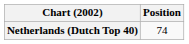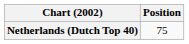 <table class="wikitable plainrowheaders" style="text-align:center">
 <tr>
 <th>Chart (2002)</th>
 <th>Position</th>
 </tr>
 <tr>
 <th scope="row">Netherlands (Dutch Top 40)</th>
-<td>74</td>
+<td>75</td>
 </tr>
 </table>
